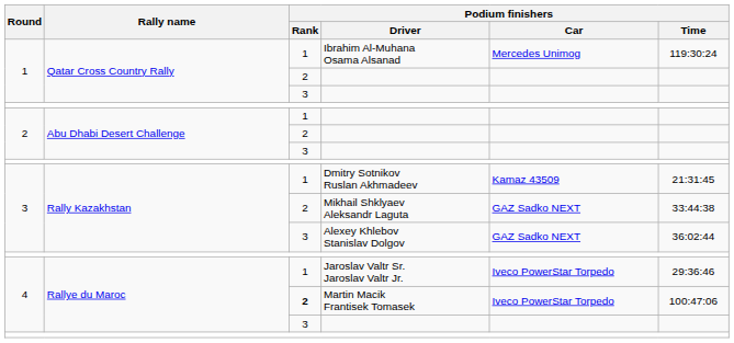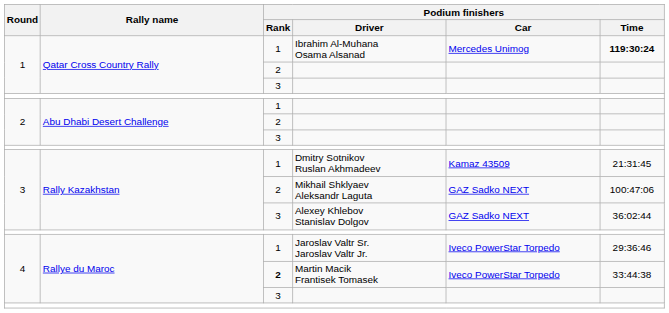 <table class="wikitable" style="font-size:85%;">
 <tr>
 <th rowspan=2>Round</th>
 <th style="width:22em" rowspan=2>Rally name</th>
 <th colspan=4>Podium finishers</th>
 </tr>
 <tr>
 <th>Rank</th>
 <th style="width:15em">Driver</th>
 <th style="width:15em">Car</th>
 <th style="width:6em">Time</th>
 </tr>
 <tr>
 <td rowspan=3 align=center>1</td>
 <td rowspan=3> <a href='#'>Qatar Cross Country Rally</a></td>
 <td align=center>1</td>
 <td> Ibrahim Al-Muhana <br> Osama Alsanad</td>
 <td><a href='#'>Mercedes Unimog</a></td>
-<td align=center>119:30:24</td>
+<td align=center><strong>119:30:24</strong></td>
 </tr>
 <tr>
 <td align=center>2</td>
 <td> <br></td>
 <td></td>
 <td align=center></td>
 </tr>
 <tr>
 <td align=center>3</td>
 <td> <br></td>
 <td></td>
 <td align=center></td>
 </tr>
 <tr style="background:white;">
 <td colspan=6></td>
 </tr>
 <tr>
 <td rowspan=3 align=center>2</td>
 <td rowspan=3> <a href='#'>Abu Dhabi Desert Challenge</a></td>
 <td align=center>1</td>
 <td>  <br></td>
 <td></td>
 <td align=center></td>
 </tr>
 <tr>
 <td align=center>2</td>
 <td>  <br></td>
 <td></td>
 <td align=center></td>
 </tr>
 <tr>
 <td align=center>3</td>
 <td> <br></td>
 <td></td>
 <td align=center></td>
 </tr>
 <tr style="background:white;">
 <td colspan=6></td>
 </tr>
 <tr>
 <td rowspan=3 align=center>3</td>
 <td rowspan=3> <a href='#'>Rally Kazakhstan</a></td>
 <td align=center>1</td>
 <td> Dmitry Sotnikov <br> Ruslan Akhmadeev</td>
 <td><a href='#'>Kamaz 43509</a></td>
 <td align=center>21:31:45</td>
 </tr>
 <tr>
 <td align=center>2</td>
 <td> Mikhail Shklyaev <br> Aleksandr Laguta</td>
 <td><a href='#'>GAZ Sadko NEXT</a></td>
-<td align=center>33:44:38</td>
+<td align=center>100:47:06</td>
 </tr>
 <tr>
 <td align=center>3</td>
 <td> Alexey Khlebov <br> Stanislav Dolgov</td>
 <td><a href='#'>GAZ Sadko NEXT</a></td>
 <td align=center>36:02:44</td>
 </tr>
 <tr style="background:white;">
 <td colspan=6></td>
 </tr>
 <tr>
 <td rowspan=3 align=center>4</td>
 <td rowspan=3> <a href='#'>Rallye du Maroc</a></td>
 <td align=center>1</td>
 <td> Jaroslav Valtr Sr. <br> Jaroslav Valtr Jr.</td>
 <td><a href='#'>Iveco PowerStar Torpedo</a></td>
 <td align=center>29:36:46</td>
 </tr>
 <tr>
 <td align=center><strong>2</strong></td>
 <td> Martin Macik <br> Frantisek Tomasek</td>
 <td><a href='#'>Iveco PowerStar Torpedo</a></td>
-<td align=center>100:47:06</td>
+<td align=center>33:44:38</td>
 </tr>
 <tr>
 <td align=center>3</td>
 <td>  <br></td>
 <td></td>
 <td align=center></td>
 </tr>
 <tr style="background:white;">
 <td colspan=6></td>
 </tr>
 </table>
